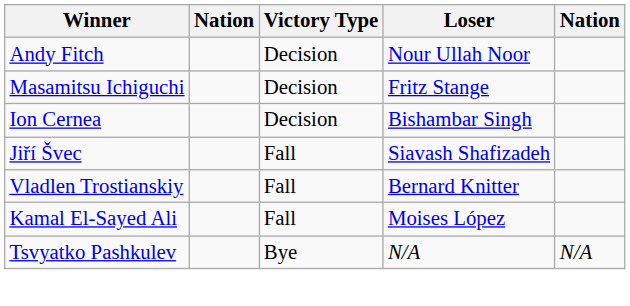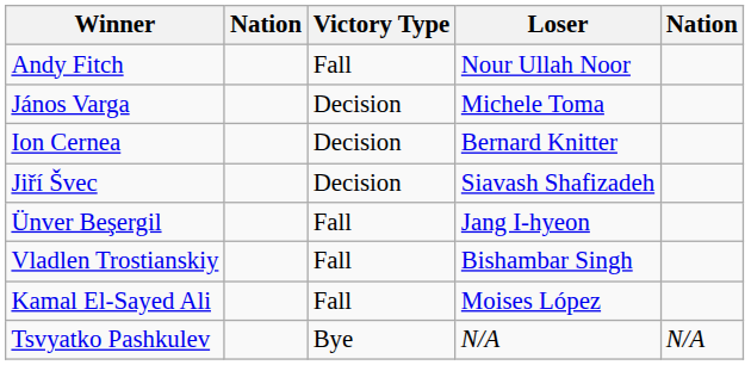 <table class="wikitable sortable" style="text-align:left;">
 <tr>
 <th>Winner</th>
 <th>Nation</th>
 <th>Victory Type</th>
 <th>Loser</th>
 <th>Nation</th>
 </tr>
 <tr>
 <td><a href='#'>Andy Fitch</a></td>
 <td></td>
-<td>Decision</td>
+<td>Fall</td>
 <td><a href='#'>Nour Ullah Noor</a></td>
 <td></td>
 </tr>
 <tr>
-<td><a href='#'>Masamitsu Ichiguchi</a></td>
+<td><a href='#'>János Varga</a></td>
 <td></td>
 <td>Decision</td>
-<td><a href='#'>Fritz Stange</a></td>
+<td><a href='#'>Michele Toma</a></td>
 <td></td>
 </tr>
 <tr>
 <td><a href='#'>Ion Cernea</a></td>
 <td></td>
 <td>Decision</td>
-<td><a href='#'>Bishambar Singh</a></td>
+<td><a href='#'>Bernard Knitter</a></td>
 <td></td>
 </tr>
 <tr>
 <td><a href='#'>Jiří Švec</a></td>
 <td></td>
+<td>Decision</td>
+<td><a href='#'>Siavash Shafizadeh</a></td>
+<td></td>
+</tr>
+<tr>
+<td><a href='#'>Ünver Beşergil</a></td>
+<td></td>
 <td>Fall</td>
-<td><a href='#'>Siavash Shafizadeh</a></td>
+<td><a href='#'>Jang I-hyeon</a></td>
 <td></td>
 </tr>
 <tr>
 <td><a href='#'>Vladlen Trostianskiy</a></td>
 <td></td>
 <td>Fall</td>
-<td><a href='#'>Bernard Knitter</a></td>
+<td><a href='#'>Bishambar Singh</a></td>
 <td></td>
 </tr>
 <tr>
 <td><a href='#'>Kamal El-Sayed Ali</a></td>
 <td></td>
 <td>Fall</td>
 <td><a href='#'>Moises López</a></td>
 <td></td>
 </tr>
 <tr>
 <td><a href='#'>Tsvyatko Pashkulev</a></td>
 <td></td>
 <td>Bye</td>
 <td><em>N/A</em></td>
 <td><em>N/A</em></td>
 </tr>
 </table>
